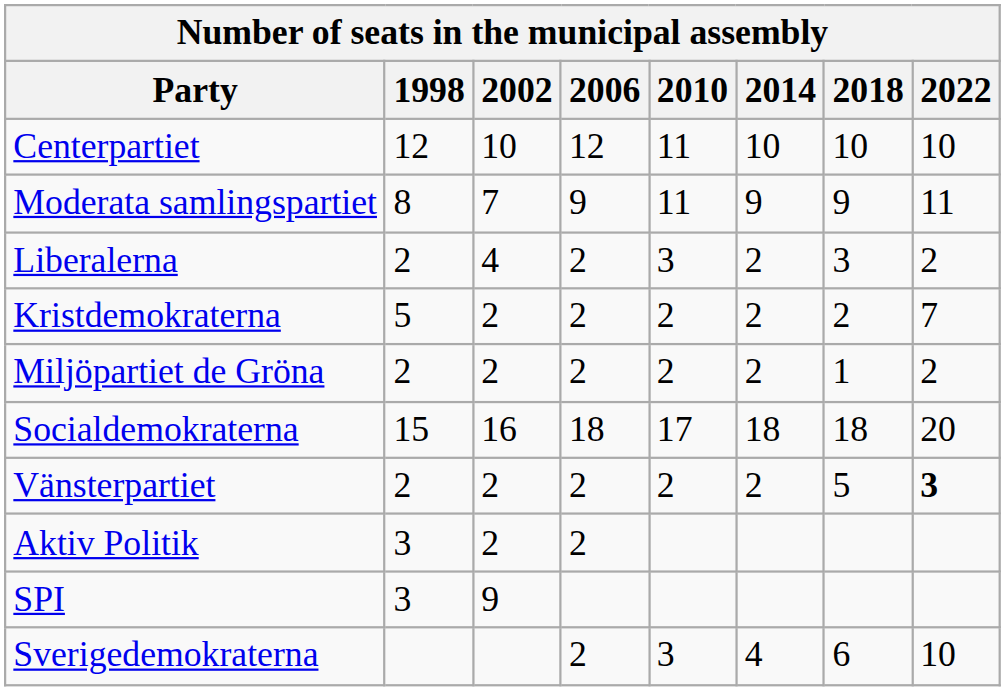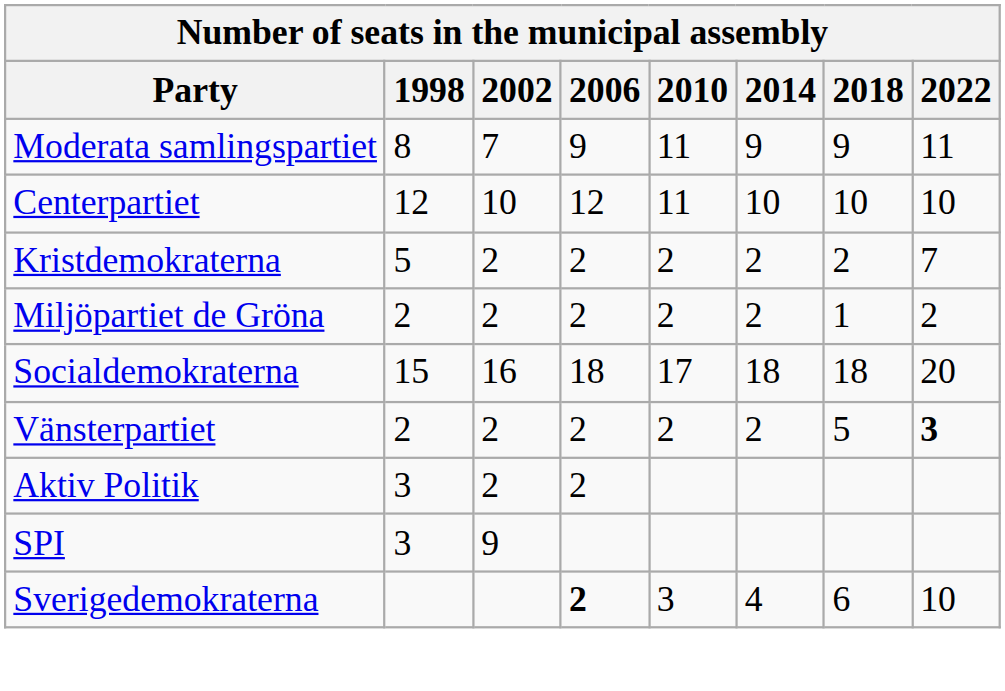 <table class="wikitable">
 <tr>
 <th colspan=8>Number of seats in the municipal assembly</th>
 </tr>
 <tr>
 <th>Party</th>
 <th>1998</th>
 <th>2002</th>
 <th>2006</th>
 <th>2010</th>
 <th>2014</th>
 <th>2018</th>
 <th>2022</th>
 </tr>
 <tr>
-<td><a href='#'>Centerpartiet</a></td>
-<td>12</td>
-<td>10</td>
-<td>12</td>
-<td>11</td>
-<td>10</td>
-<td>10</td>
-<td>10</td>
-</tr>
-<tr>
 <td><a href='#'>Moderata samlingspartiet</a></td>
 <td>8</td>
 <td>7</td>
 <td>9</td>
 <td>11</td>
 <td>9</td>
 <td>9</td>
 <td>11</td>
 </tr>
 <tr>
-<td><a href='#'>Liberalerna</a></td>
-<td>2</td>
-<td>4</td>
-<td>2</td>
-<td>3</td>
-<td>2</td>
-<td>3</td>
-<td>2</td>
+<td><a href='#'>Centerpartiet</a></td>
+<td>12</td>
+<td>10</td>
+<td>12</td>
+<td>11</td>
+<td>10</td>
+<td>10</td>
+<td>10</td>
 </tr>
 <tr>
 <td><a href='#'>Kristdemokraterna</a></td>
 <td>5</td>
 <td>2</td>
 <td>2</td>
 <td>2</td>
 <td>2</td>
 <td>2</td>
 <td>7</td>
 </tr>
 <tr>
 <td><a href='#'>Miljöpartiet de Gröna</a></td>
 <td>2</td>
 <td>2</td>
 <td>2</td>
 <td>2</td>
 <td>2</td>
 <td>1</td>
 <td>2</td>
 </tr>
 <tr>
 <td><a href='#'>Socialdemokraterna</a></td>
 <td>15</td>
 <td>16</td>
 <td>18</td>
 <td>17</td>
 <td>18</td>
 <td>18</td>
 <td>20</td>
 </tr>
 <tr>
 <td><a href='#'>Vänsterpartiet</a></td>
 <td>2</td>
 <td>2</td>
 <td>2</td>
 <td>2</td>
 <td>2</td>
 <td>5</td>
 <td><strong>3</strong></td>
 </tr>
 <tr>
 <td><a href='#'>Aktiv Politik</a></td>
 <td>3</td>
 <td>2</td>
 <td>2</td>
 <td></td>
 <td></td>
 <td></td>
 <td></td>
 </tr>
 <tr>
 <td><a href='#'>SPI</a></td>
 <td>3</td>
 <td>9</td>
 <td></td>
 <td></td>
 <td></td>
 <td></td>
 <td></td>
 </tr>
 <tr>
 <td><a href='#'>Sverigedemokraterna</a></td>
 <td></td>
 <td></td>
-<td>2</td>
+<td><strong>2</strong></td>
 <td>3</td>
 <td>4</td>
 <td>6</td>
 <td>10</td>
 </tr>
 </table>
